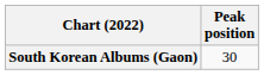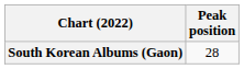 <table class="wikitable plainrowheaders" style="text-align:center">
 <tr>
 <th scope="col">Chart (2022)</th>
 <th scope="col">Peak<br>position</th>
 </tr>
 <tr>
 <th scope="row">South Korean Albums (Gaon)</th>
-<td>30</td>
+<td>28</td>
 </tr>
 </table>
